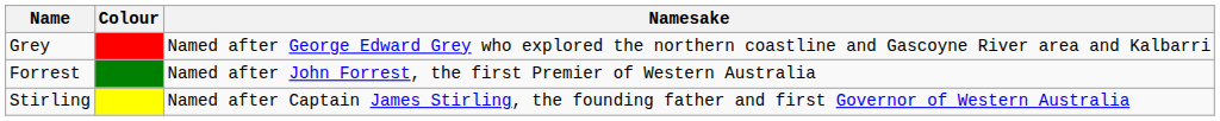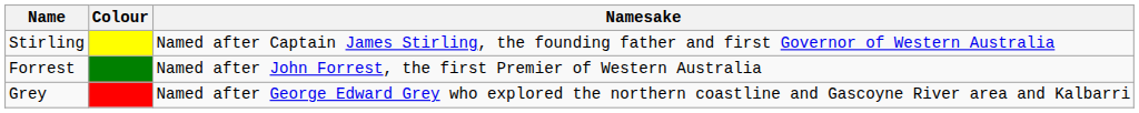 <table class="wikitable" border="1">
 <tr>
 <th>Name</th>
 <th>Colour</th>
 <th>Namesake</th>
 </tr>
 <tr>
-<td>Grey</td>
-<td bgcolor="red"></td>
-<td>Named after <a href='#'>George Edward Grey</a> who explored the northern coastline and Gascoyne River area and Kalbarri</td>
+<td>Stirling</td>
+<td bgcolor="yellow"></td>
+<td>Named after Captain <a href='#'>James Stirling</a>, the founding father and first <a href='#'>Governor of Western Australia</a></td>
 </tr>
 <tr>
 <td>Forrest</td>
 <td bgcolor="green"></td>
 <td>Named after <a href='#'>John Forrest</a>, the first Premier of Western Australia</td>
 </tr>
 <tr>
-<td>Stirling</td>
-<td bgcolor="yellow"></td>
-<td>Named after Captain <a href='#'>James Stirling</a>, the founding father and first <a href='#'>Governor of Western Australia</a></td>
+<td>Grey</td>
+<td bgcolor="red"></td>
+<td>Named after <a href='#'>George Edward Grey</a> who explored the northern coastline and Gascoyne River area and Kalbarri</td>
 </tr>
 </table>
